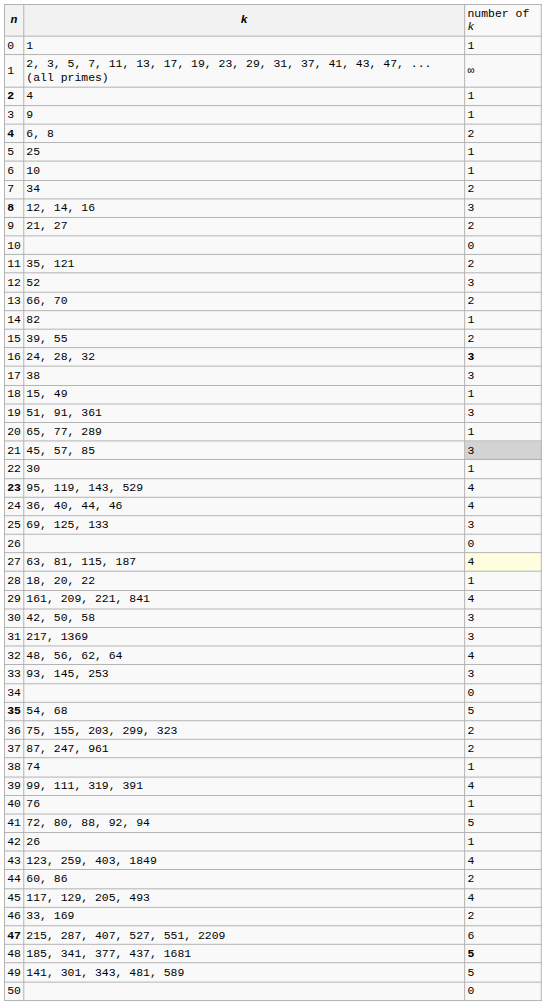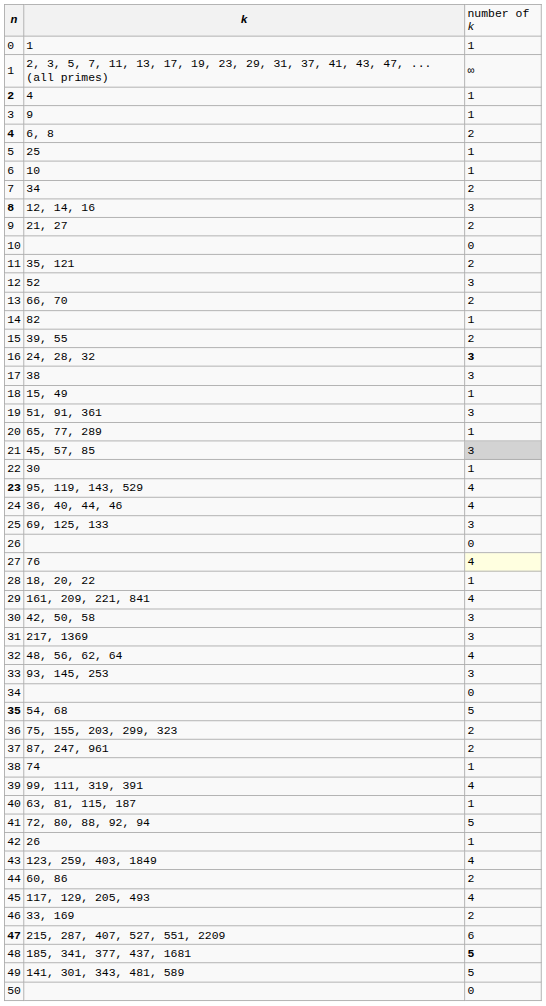 <table class="wikitable">
 <tr>
 <th><em>n</em></th>
 <th><em>k</em></th>
 <td>number of <em>k</em> </td>
 </tr>
 <tr>
 <td>0</td>
 <td>1</td>
 <td>1</td>
 </tr>
 <tr>
 <td>1</td>
 <td>2, 3, 5, 7, 11, 13, 17, 19, 23, 29, 31, 37, 41, 43, 47, ... (all primes)</td>
 <td>∞</td>
 </tr>
 <tr>
 <td><strong>2</strong></td>
 <td>4</td>
 <td>1</td>
 </tr>
 <tr>
 <td>3</td>
 <td>9</td>
 <td>1</td>
 </tr>
 <tr>
 <td><strong>4</strong></td>
 <td>6, 8</td>
 <td>2</td>
 </tr>
 <tr>
 <td>5</td>
 <td>25</td>
 <td>1</td>
 </tr>
 <tr>
 <td>6</td>
 <td>10</td>
 <td>1</td>
 </tr>
 <tr>
 <td>7</td>
 <td>34</td>
 <td>2</td>
 </tr>
 <tr>
 <td><strong>8</strong></td>
 <td>12, 14, 16</td>
 <td>3</td>
 </tr>
 <tr>
 <td>9</td>
 <td>21, 27</td>
 <td>2</td>
 </tr>
 <tr>
 <td>10</td>
 <td></td>
 <td>0</td>
 </tr>
 <tr>
 <td>11</td>
 <td>35, 121</td>
 <td>2</td>
 </tr>
 <tr>
 <td>12</td>
 <td>52</td>
 <td>3</td>
 </tr>
 <tr>
 <td>13</td>
 <td>66, 70</td>
 <td>2</td>
 </tr>
 <tr>
 <td>14</td>
 <td>82</td>
 <td>1</td>
 </tr>
 <tr>
 <td>15</td>
 <td>39, 55</td>
 <td>2</td>
 </tr>
 <tr>
 <td>16</td>
 <td>24, 28, 32</td>
 <td><strong>3</strong></td>
 </tr>
 <tr>
 <td>17</td>
 <td>38</td>
 <td>3</td>
 </tr>
 <tr>
 <td>18</td>
 <td>15, 49</td>
 <td>1</td>
 </tr>
 <tr>
 <td>19</td>
 <td>51, 91, 361</td>
 <td>3</td>
 </tr>
 <tr>
 <td>20</td>
 <td>65, 77, 289</td>
 <td>1</td>
 </tr>
 <tr>
 <td>21</td>
 <td>45, 57, 85</td>
 <td style="background: lightgrey;">3</td>
 </tr>
 <tr>
 <td>22</td>
 <td>30</td>
 <td>1</td>
 </tr>
 <tr>
 <td><strong>23</strong></td>
 <td>95, 119, 143, 529</td>
 <td>4</td>
 </tr>
 <tr>
 <td>24</td>
 <td>36, 40, 44, 46</td>
 <td>4</td>
 </tr>
 <tr>
 <td>25</td>
 <td>69, 125, 133</td>
 <td>3</td>
 </tr>
 <tr>
 <td>26</td>
 <td></td>
 <td>0</td>
 </tr>
 <tr>
 <td>27</td>
-<td>63, 81, 115, 187</td>
+<td>76</td>
 <td style="background: lightyellow;">4</td>
 </tr>
 <tr>
 <td>28</td>
 <td>18, 20, 22</td>
 <td>1</td>
 </tr>
 <tr>
 <td>29</td>
 <td>161, 209, 221, 841</td>
 <td>4</td>
 </tr>
 <tr>
 <td>30</td>
 <td>42, 50, 58</td>
 <td>3</td>
 </tr>
 <tr>
 <td>31</td>
 <td>217, 1369</td>
 <td>3</td>
 </tr>
 <tr>
 <td>32</td>
 <td>48, 56, 62, 64</td>
 <td>4</td>
 </tr>
 <tr>
 <td>33</td>
 <td>93, 145, 253</td>
 <td>3</td>
 </tr>
 <tr>
 <td>34</td>
 <td></td>
 <td>0</td>
 </tr>
 <tr>
 <td><strong>35</strong></td>
 <td>54, 68</td>
 <td>5</td>
 </tr>
 <tr>
 <td>36</td>
 <td>75, 155, 203, 299, 323</td>
 <td>2</td>
 </tr>
 <tr>
 <td>37</td>
 <td>87, 247, 961</td>
 <td>2</td>
 </tr>
 <tr>
 <td>38</td>
 <td>74</td>
 <td>1</td>
 </tr>
 <tr>
 <td>39</td>
 <td>99, 111, 319, 391</td>
 <td>4</td>
 </tr>
 <tr>
 <td>40</td>
-<td>76</td>
+<td>63, 81, 115, 187</td>
 <td>1</td>
 </tr>
 <tr>
 <td>41</td>
 <td>72, 80, 88, 92, 94</td>
 <td>5</td>
 </tr>
 <tr>
 <td>42</td>
 <td>26</td>
 <td>1</td>
 </tr>
 <tr>
 <td>43</td>
 <td>123, 259, 403, 1849</td>
 <td>4</td>
 </tr>
 <tr>
 <td>44</td>
 <td>60, 86</td>
 <td>2</td>
 </tr>
 <tr>
 <td>45</td>
 <td>117, 129, 205, 493</td>
 <td>4</td>
 </tr>
 <tr>
 <td>46</td>
 <td>33, 169</td>
 <td>2</td>
 </tr>
 <tr>
 <td><strong>47</strong></td>
 <td>215, 287, 407, 527, 551, 2209</td>
 <td>6</td>
 </tr>
 <tr>
 <td>48</td>
 <td>185, 341, 377, 437, 1681</td>
 <td><strong>5</strong></td>
 </tr>
 <tr>
 <td>49</td>
 <td>141, 301, 343, 481, 589</td>
 <td>5</td>
 </tr>
 <tr>
 <td>50</td>
 <td></td>
 <td>0</td>
 </tr>
 </table>
